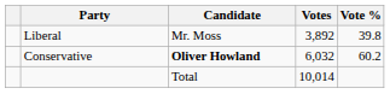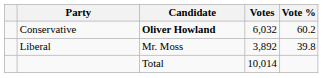 <table class="wikitable">
 <tr>
 <th></th>
 <th scope="col" width="175">Party</th>
 <th scope="col" width="150">Candidate</th>
 <th>Votes</th>
 <th>Vote %</th>
 </tr>
 <tr>
 <td>   </td>
+<td>Conservative</td>
+<td><strong>Oliver Howland</strong></td>
+<td align=right>6,032</td>
+<td align=right>60.2</td>
+</tr>
+<tr>
+<td>   </td>
 <td>Liberal</td>
 <td>Mr. Moss</td>
 <td align=right>3,892</td>
 <td align=right>39.8</td>
-</tr>
-<tr>
-<td>   </td>
-<td>Conservative</td>
-<td><strong>Oliver Howland</strong></td>
-<td align=right>6,032</td>
-<td align=right>60.2</td>
 </tr>
 <tr>
 <td></td>
 <td></td>
 <td>Total</td>
 <td align=right>10,014</td>
 <td></td>
 </tr>
 </table>
